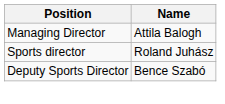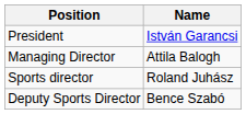 <table class="wikitable">
 <tr>
 <th>Position</th>
 <th>Name</th>
+</tr>
+<tr>
+<td>President</td>
+<td> <a href='#'>István Garancsi</a></td>
 </tr>
 <tr>
 <td>Managing Director</td>
 <td> Attila Balogh</td>
 </tr>
 <tr>
 <td>Sports director</td>
 <td> Roland Juhász</td>
 </tr>
 <tr>
 <td>Deputy Sports Director</td>
 <td> Bence Szabó</td>
 </tr>
 </table>
